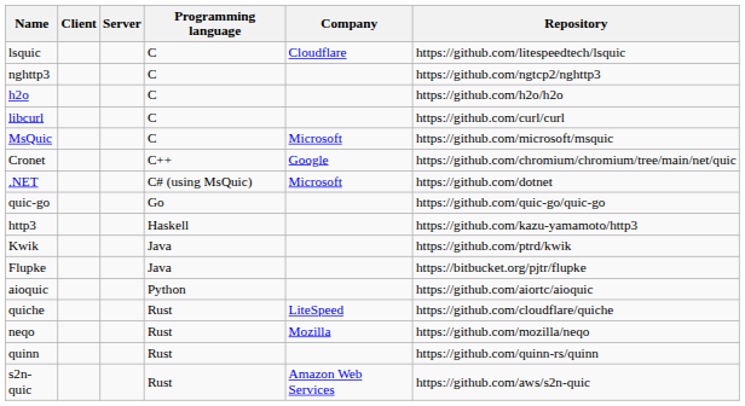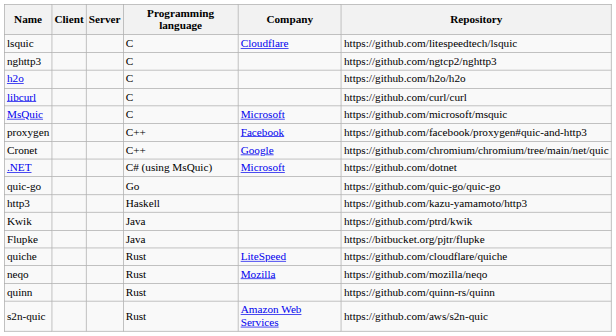 <table class="wikitable sortable">
 <tr>
 <th>Name</th>
 <th>Client</th>
 <th>Server</th>
 <th>Programming language</th>
 <th>Company</th>
 <th>Repository</th>
 </tr>
 <tr>
 <td>lsquic</td>
 <td></td>
 <td></td>
 <td>C</td>
 <td><a href='#'>Cloudflare</a></td>
 <td>https://github.com/litespeedtech/lsquic</td>
 </tr>
 <tr>
 <td>nghttp3</td>
 <td></td>
 <td></td>
 <td>C</td>
 <td></td>
 <td>https://github.com/ngtcp2/nghttp3</td>
 </tr>
 <tr>
 <td><a href='#'>h2o</a></td>
 <td></td>
 <td></td>
 <td>C</td>
 <td></td>
 <td>https://github.com/h2o/h2o</td>
 </tr>
 <tr>
 <td><a href='#'>libcurl</a></td>
 <td></td>
 <td></td>
 <td>C</td>
 <td></td>
 <td>https://github.com/curl/curl</td>
 </tr>
 <tr>
 <td><a href='#'>MsQuic</a></td>
 <td></td>
 <td></td>
 <td>C</td>
 <td><a href='#'>Microsoft</a></td>
 <td>https://github.com/microsoft/msquic</td>
 </tr>
 <tr>
+<td>proxygen</td>
+<td></td>
+<td></td>
+<td>C++</td>
+<td><a href='#'>Facebook</a></td>
+<td>https://github.com/facebook/proxygen#quic-and-http3</td>
+</tr>
+<tr>
 <td>Cronet</td>
 <td></td>
 <td></td>
 <td>C++</td>
 <td><a href='#'>Google</a></td>
 <td>https://github.com/chromium/chromium/tree/main/net/quic</td>
 </tr>
 <tr>
 <td><a href='#'>.NET</a></td>
 <td></td>
 <td></td>
 <td>C# (using MsQuic)</td>
 <td><a href='#'>Microsoft</a></td>
 <td>https://github.com/dotnet</td>
 </tr>
 <tr>
 <td>quic-go</td>
 <td></td>
 <td></td>
 <td>Go</td>
 <td></td>
 <td>https://github.com/quic-go/quic-go</td>
 </tr>
 <tr>
 <td>http3</td>
 <td></td>
 <td></td>
 <td>Haskell</td>
 <td></td>
 <td>https://github.com/kazu-yamamoto/http3</td>
 </tr>
 <tr>
 <td>Kwik</td>
 <td></td>
 <td></td>
 <td>Java</td>
 <td></td>
 <td>https://github.com/ptrd/kwik</td>
 </tr>
 <tr>
 <td>Flupke</td>
 <td></td>
 <td></td>
 <td>Java</td>
 <td></td>
 <td>https://bitbucket.org/pjtr/flupke</td>
 </tr>
 <tr>
-<td>aioquic</td>
-<td></td>
-<td></td>
-<td>Python</td>
-<td></td>
-<td>https://github.com/aiortc/aioquic</td>
-</tr>
-<tr>
 <td>quiche</td>
 <td></td>
 <td></td>
 <td>Rust</td>
 <td><a href='#'>LiteSpeed</a></td>
 <td>https://github.com/cloudflare/quiche</td>
 </tr>
 <tr>
 <td>neqo</td>
 <td></td>
 <td></td>
 <td>Rust</td>
 <td><a href='#'>Mozilla</a></td>
 <td>https://github.com/mozilla/neqo</td>
 </tr>
 <tr>
 <td>quinn</td>
 <td></td>
 <td></td>
 <td>Rust</td>
 <td></td>
 <td>https://github.com/quinn-rs/quinn</td>
 </tr>
 <tr>
 <td>s2n-quic</td>
 <td></td>
 <td></td>
 <td>Rust</td>
 <td><a href='#'>Amazon Web Services</a></td>
 <td>https://github.com/aws/s2n-quic</td>
 </tr>
 </table>
